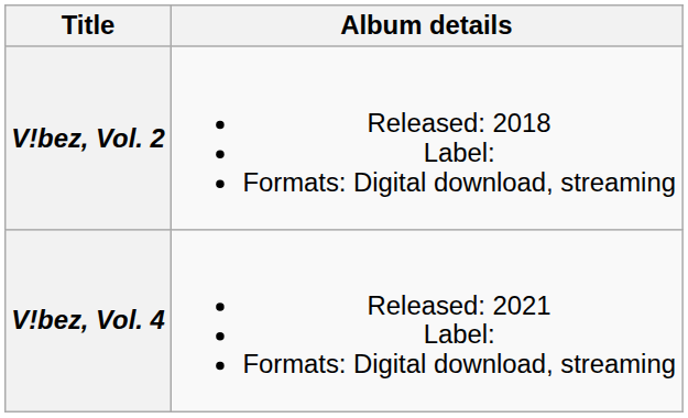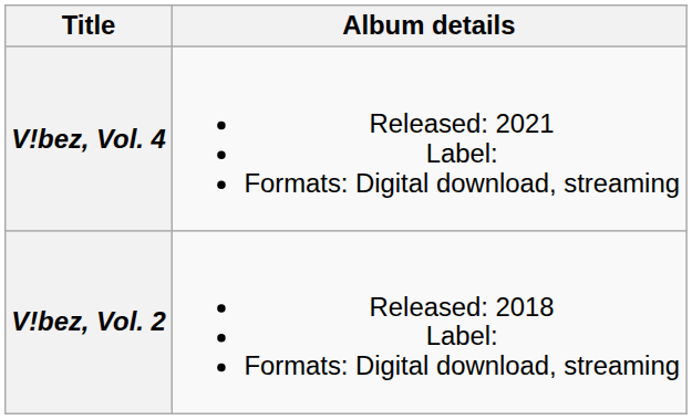 <table class="wikitable plainrowheaders" style="text-align:center;">
 <tr>
 <th scope="col" rowspan="1">Title</th>
 <th scope="col" rowspan="1">Album details</th>
 </tr>
 <tr>
+<th scope="row"><em>V!bez, Vol. 4</em></th>
+<td><br><ul><li>Released: 2021</li><li>Label:</li><li>Formats: Digital download, streaming</li></ul></td>
+</tr>
+<tr>
 <th scope="row"><em>V!bez, Vol. 2</em></th>
 <td><br><ul><li>Released: 2018</li><li>Label:</li><li>Formats: Digital download, streaming</li></ul></td>
 </tr>
-<tr>
-<th scope="row"><em>V!bez, Vol. 4</em></th>
-<td><br><ul><li>Released: 2021</li><li>Label:</li><li>Formats: Digital download, streaming</li></ul></td>
-</tr>
 </table>
